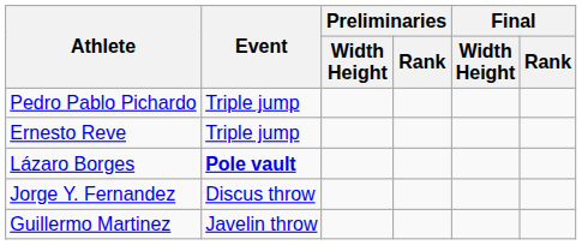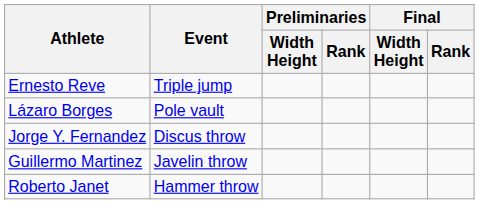 <table class=wikitable style="font-size:90%;">
 <tr>
 <th rowspan="2">Athlete</th>
 <th rowspan="2">Event</th>
 <th colspan="2">Preliminaries</th>
 <th colspan="2">Final</th>
 </tr>
 <tr>
 <th>Width<br>Height</th>
 <th>Rank</th>
 <th>Width<br>Height</th>
 <th>Rank</th>
 </tr>
 <tr style="border-top: single;">
-<td><a href='#'>Pedro Pablo Pichardo</a></td>
-<td><a href='#'>Triple jump</a></td>
-<td align=center></td>
-<td align=center></td>
-<td align=center></td>
-<td align=center></td>
-</tr>
-<tr style="border-top: single;">
 <td><a href='#'>Ernesto Reve</a></td>
 <td><a href='#'>Triple jump</a></td>
 <td align=center></td>
 <td align=center></td>
 <td align=center></td>
 <td align=center></td>
 </tr>
 <tr style="border-top: single;">
 <td><a href='#'>Lázaro Borges</a></td>
-<td><strong><a href='#'>Pole vault</a></strong></td>
+<td><a href='#'>Pole vault</a></td>
 <td align=center></td>
 <td align=center></td>
 <td align=center></td>
 <td align=center></td>
 </tr>
 <tr style="border-top: single;">
 <td><a href='#'>Jorge Y. Fernandez</a></td>
 <td><a href='#'>Discus throw</a></td>
 <td align=center></td>
 <td align=center></td>
 <td align=center></td>
 <td align=center></td>
 </tr>
 <tr style="border-top: single;">
 <td><a href='#'>Guillermo Martinez</a></td>
 <td><a href='#'>Javelin throw</a></td>
 <td align=center></td>
 <td align=center></td>
 <td align=center></td>
 <td align=center></td>
 </tr>
+<tr style="border-top: single;">
+<td><a href='#'>Roberto Janet</a></td>
+<td><a href='#'>Hammer throw</a></td>
+<td align=center></td>
+<td align=center></td>
+<td align=center></td>
+<td align=center></td>
+</tr>
 </table>
